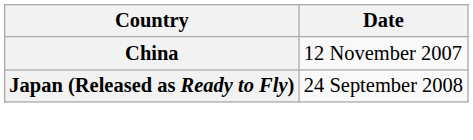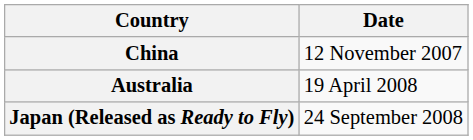 <table class="wikitable plainrowheaders">
 <tr>
 <th>Country</th>
 <th>Date</th>
 </tr>
 <tr>
 <th scope="row">China</th>
 <td>12 November 2007</td>
 </tr>
 <tr>
+<th scope="row">Australia</th>
+<td>19 April 2008</td>
+</tr>
+<tr>
 <th scope="row">Japan (Released as <em>Ready to Fly</em>)</th>
 <td>24 September 2008</td>
 </tr>
 </table>
